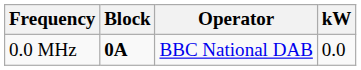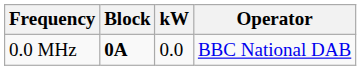 <table class="wikitable sortable">
 <tr>
 <th>Frequency</th>
 <th>Block</th>
+<th>kW</th>
 <th>Operator</th>
-<th>kW</th>
 </tr>
 <tr>
 <td>0.0 MHz</td>
 <td><strong>0A</strong></td>
+<td>0.0</td>
 <td><a href='#'>BBC National DAB</a></td>
-<td>0.0</td>
 </tr>
 </table>
